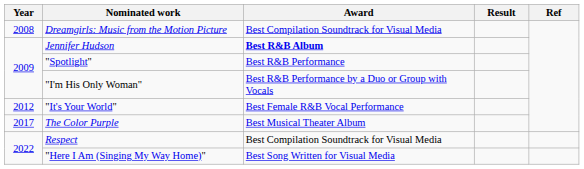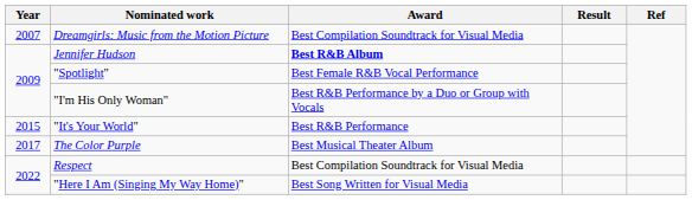 <table class="wikitable" style="width:70%;">
 <tr>
 <th style="width:3%;">Year</th>
 <th style="width:20%;">Nominated work</th>
 <th style="width:23%;">Award</th>
 <th style="width:5%;">Result</th>
 <th style="width:5%;">Ref</th>
 </tr>
 <tr>
-<td align="center"><a href='#'>2008</a></td>
+<td align="center"><a href='#'>2007</a></td>
 <td><em><a href='#'>Dreamgirls: Music from the Motion Picture</a></em></td>
 <td><a href='#'>Best Compilation Soundtrack for Visual Media</a></td>
 <td></td>
 <td rowspan="6" align="center"></td>
 </tr>
 <tr>
 <td rowspan="3" align="center"><a href='#'>2009</a></td>
 <td><em><a href='#'>Jennifer Hudson</a> </em></td>
 <td><strong><a href='#'>Best R&B Album</a></strong></td>
 <td></td>
 </tr>
 <tr>
 <td>"<a href='#'>Spotlight</a>"</td>
-<td><a href='#'>Best R&B Performance</a></td>
+<td><a href='#'>Best Female R&B Vocal Performance</a></td>
 <td></td>
 </tr>
 <tr>
 <td>"I'm His Only Woman"</td>
 <td><a href='#'>Best R&B Performance by a Duo or Group with Vocals</a></td>
 <td></td>
 </tr>
 <tr>
-<td align="center"><a href='#'>2012</a></td>
+<td align="center"><a href='#'>2015</a></td>
 <td>"<a href='#'>It's Your World</a>" </td>
-<td><a href='#'>Best Female R&B Vocal Performance</a></td>
+<td><a href='#'>Best R&B Performance</a></td>
 <td></td>
 </tr>
 <tr>
 <td align="center"><a href='#'>2017</a></td>
 <td><em><a href='#'>The Color Purple</a></em></td>
 <td><a href='#'>Best Musical Theater Album</a></td>
 <td></td>
 </tr>
 <tr>
 <td rowspan="2" align="center"><a href='#'>2022</a></td>
 <td><em><a href='#'>Respect</a></em></td>
 <td>Best Compilation Soundtrack for Visual Media</td>
 <td></td>
 <td align="center"></td>
 </tr>
 <tr>
 <td>"<a href='#'>Here I Am (Singing My Way Home)</a>" </td>
 <td><a href='#'>Best Song Written for Visual Media</a></td>
 <td></td>
 <td align="center"></td>
 </tr>
 </table>
